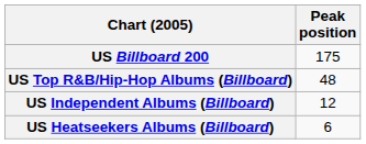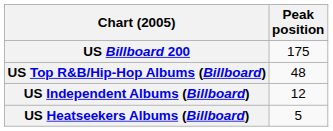 <table class="wikitable sortable plainrowheaders" style="text-align:center">
 <tr>
 <th scope="col">Chart (2005)</th>
 <th scope="col">Peak<br>position</th>
 </tr>
 <tr>
 <th scope="row">US <a href='#'><em>Billboard</em> 200</a></th>
 <td>175</td>
 </tr>
 <tr>
 <th scope="row">US <a href='#'>Top R&B/Hip-Hop Albums</a> (<em><a href='#'>Billboard</a></em>)</th>
 <td>48</td>
 </tr>
 <tr>
 <th scope="row">US <a href='#'>Independent Albums</a> (<em><a href='#'>Billboard</a></em>)</th>
 <td>12</td>
 </tr>
 <tr>
 <th scope="row">US <a href='#'>Heatseekers Albums</a> (<em><a href='#'>Billboard</a></em>)</th>
-<td>6</td>
+<td>5</td>
 </tr>
 </table>
